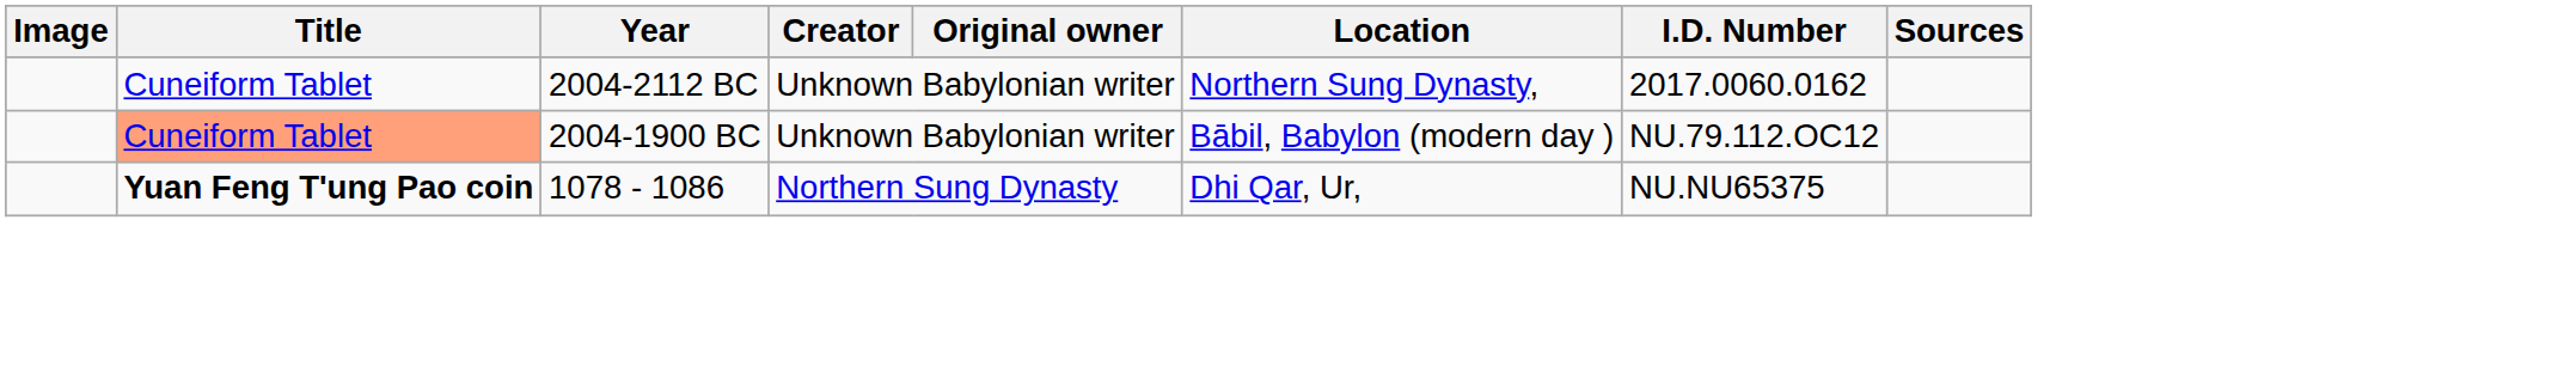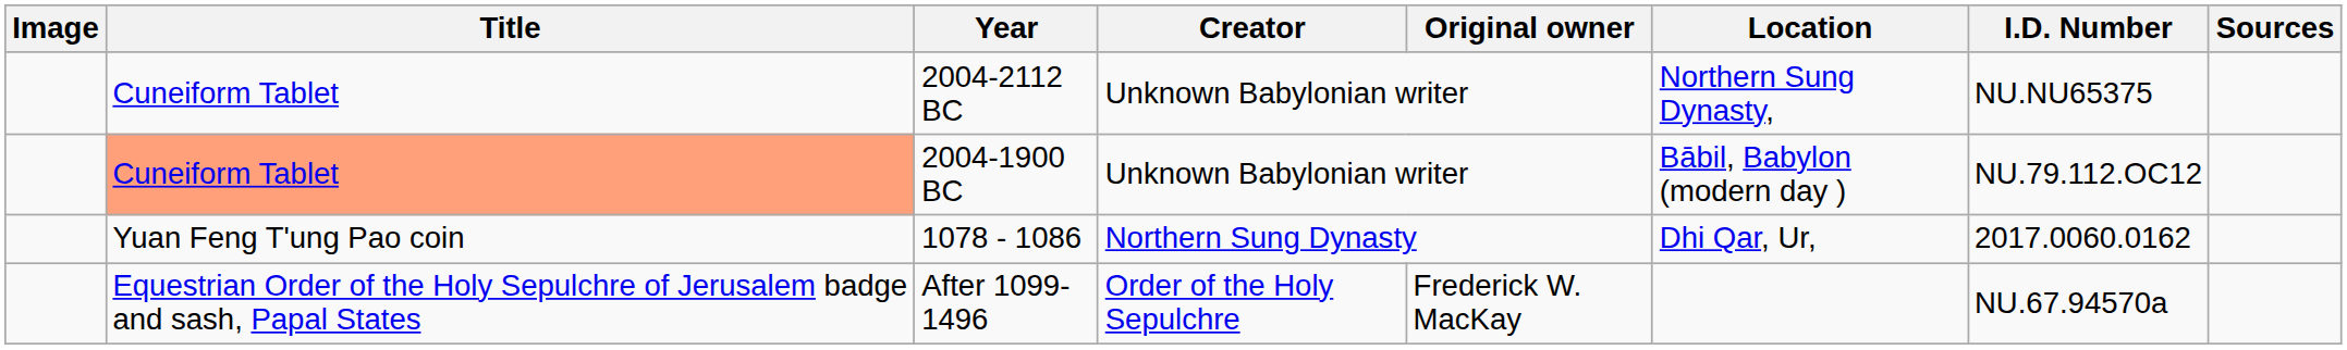 <table class="wikitable sortable">
 <tr>
 <th>Image</th>
 <th>Title</th>
 <th>Year</th>
 <th>Creator</th>
 <th>Original owner</th>
 <th>Location</th>
 <th>I.D. Number</th>
 <th>Sources</th>
 </tr>
 <tr>
 <td></td>
 <td><a href='#'>Cuneiform Tablet</a></td>
 <td>2004-2112 BC</td>
 <td colspan="2">Unknown Babylonian writer</td>
 <td><a href='#'>Northern Sung Dynasty</a>, </td>
-<td>2017.0060.0162</td>
+<td>NU.NU65375</td>
 <td></td>
 </tr>
 <tr>
 <td></td>
 <td style="background: lightsalmon;"><a href='#'>Cuneiform Tablet</a></td>
 <td>2004-1900 BC</td>
 <td colspan="2">Unknown Babylonian writer</td>
 <td><a href='#'>Bābil</a>, <a href='#'>Babylon</a> (modern day )</td>
 <td>NU.79.112.OC12</td>
 <td></td>
 </tr>
 <tr>
 <td></td>
-<td><strong>Yuan Feng T'ung Pao coin</strong></td>
+<td>Yuan Feng T'ung Pao coin</td>
 <td>1078 - 1086</td>
 <td colspan="2"><a href='#'>Northern Sung Dynasty</a></td>
 <td><a href='#'>Dhi Qar</a>, Ur, </td>
-<td>NU.NU65375</td>
+<td>2017.0060.0162</td>
+<td></td>
+</tr>
+<tr>
+<td></td>
+<td><a href='#'>Equestrian Order of the Holy Sepulchre of Jerusalem</a> badge and sash, <a href='#'>Papal States</a></td>
+<td>After 1099-1496</td>
+<td><a href='#'>Order of the Holy Sepulchre</a></td>
+<td>Frederick W. MacKay</td>
+<td></td>
+<td>NU.67.94570a</td>
 <td></td>
 </tr>
 </table>
